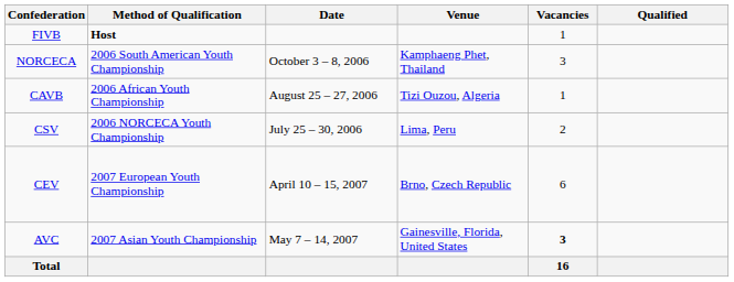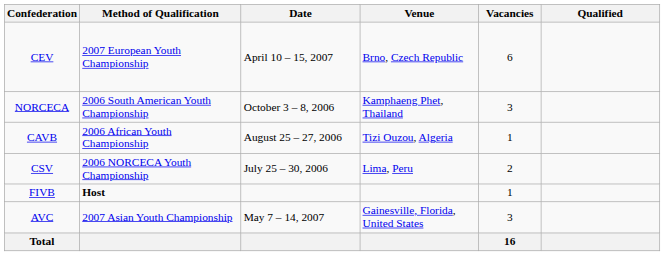 <table class="wikitable">
 <tr>
 <th width=50>Confederation</th>
 <th width=220>Method of Qualification</th>
 <th width=160>Date</th>
 <th width=160>Venue</th>
 <th width=80>Vacancies</th>
 <th width=160>Qualified</th>
 </tr>
 <tr>
-<td align=center><a href='#'>FIVB</a></td>
-<td><strong>Host</strong></td>
-<td></td>
-<td></td>
-<td style="text-align:center;">1</td>
-<td></td>
+<td align=center><a href='#'>CEV</a></td>
+<td><a href='#'>2007 European Youth Championship</a></td>
+<td>April 10 – 15, 2007</td>
+<td> <a href='#'>Brno</a>, <a href='#'>Czech Republic</a></td>
+<td style="text-align:center;">6</td>
+<td><br><br><br><br><br></td>
 </tr>
 <tr>
 <td align=center><a href='#'>NORCECA</a></td>
 <td><a href='#'>2006 South American Youth Championship</a></td>
 <td>October 3 – 8, 2006</td>
 <td> <a href='#'>Kamphaeng Phet</a>, <a href='#'>Thailand</a></td>
 <td style="text-align:center;">3</td>
 <td><br><br></td>
 </tr>
 <tr>
 <td align=center><a href='#'>CAVB</a></td>
 <td><a href='#'>2006 African Youth Championship</a></td>
 <td>August 25 – 27, 2006</td>
 <td> <a href='#'>Tizi Ouzou</a>, <a href='#'>Algeria</a></td>
 <td style="text-align:center;">1</td>
 <td></td>
 </tr>
 <tr>
 <td align=center><a href='#'>CSV</a></td>
 <td><a href='#'>2006 NORCECA Youth Championship</a></td>
 <td>July 25 – 30, 2006</td>
 <td> <a href='#'>Lima</a>, <a href='#'>Peru</a></td>
 <td style="text-align:center;">2</td>
 <td><br></td>
 </tr>
 <tr>
-<td align=center><a href='#'>CEV</a></td>
-<td><a href='#'>2007 European Youth Championship</a></td>
-<td>April 10 – 15, 2007</td>
-<td> <a href='#'>Brno</a>, <a href='#'>Czech Republic</a></td>
-<td style="text-align:center;">6</td>
-<td><br><br><br><br><br></td>
+<td align=center><a href='#'>FIVB</a></td>
+<td><strong>Host</strong></td>
+<td></td>
+<td></td>
+<td style="text-align:center;">1</td>
+<td></td>
 </tr>
 <tr>
 <td align=center><a href='#'>AVC</a></td>
 <td><a href='#'>2007 Asian Youth Championship</a></td>
 <td>May 7 – 14, 2007</td>
 <td> <a href='#'>Gainesville, Florida</a>, <a href='#'>United States</a></td>
-<td style="text-align:center;"><strong>3</strong></td>
+<td style="text-align:center;">3</td>
 <td><br><br></td>
 </tr>
 <tr>
 <th>Total</th>
 <th></th>
 <th></th>
 <th></th>
 <th>16</th>
 <th></th>
 </tr>
 </table>
